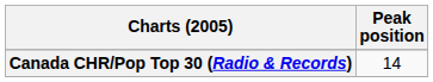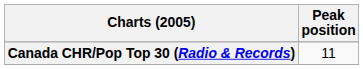 <table class="wikitable sortable plainrowheaders" style="text-align:center">
 <tr>
 <th scope="col">Charts (2005)</th>
 <th scope="col">Peak<br>position</th>
 </tr>
 <tr>
 </tr>
 <tr>
 </tr>
 <tr>
 </tr>
 <tr>
 <th scope="row">Canada CHR/Pop Top 30 (<em><a href='#'>Radio & Records</a></em>)</th>
-<td>14</td>
+<td>11</td>
 </tr>
 <tr>
 </tr>
 <tr>
 </tr>
 <tr>
 </tr>
 <tr>
 </tr>
 <tr>
 </tr>
 <tr>
 </tr>
 <tr>
 </tr>
 <tr>
 </tr>
 <tr>
 </tr>
 <tr>
 </tr>
 <tr>
 </tr>
 <tr>
 </tr>
 <tr>
 </tr>
 </table>
